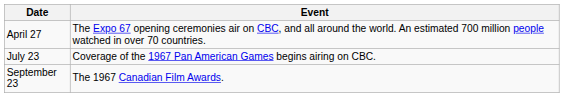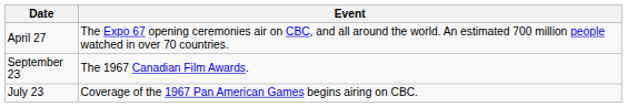 <table class="wikitable">
 <tr>
 <th>Date</th>
 <th>Event</th>
 </tr>
 <tr>
 <td>April 27</td>
 <td>The <a href='#'>Expo 67</a> opening ceremonies air on <a href='#'>CBC</a>, and all around the world. An estimated 700 million <a href='#'>people</a> watched in over 70 countries.</td>
 </tr>
 <tr>
+<td>September 23</td>
+<td>The 1967 <a href='#'>Canadian Film Awards</a>.</td>
+</tr>
+<tr>
 <td>July 23</td>
 <td>Coverage of the <a href='#'>1967 Pan American Games</a> begins airing on CBC.</td>
 </tr>
-<tr>
-<td>September 23</td>
-<td>The 1967 <a href='#'>Canadian Film Awards</a>.</td>
-</tr>
 </table>
